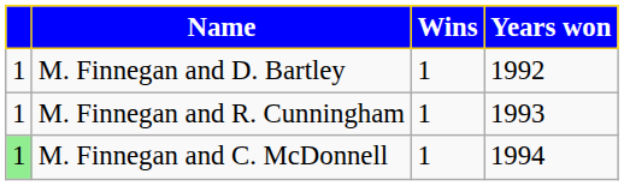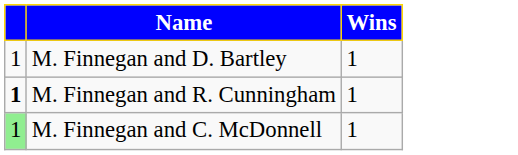 <table class="wikitable">
 <tr>
 <th style="background:blue; color:white; border:1px solid gold;"></th>
 <th style="background:blue; color:white; border:1px solid gold;">Name</th>
 <th style="background:blue; color:white; border:1px solid gold;">Wins</th>
-<th style="background:blue; color:white; border:1px solid gold;">Years won</th>
 </tr>
 <tr>
 <td>1</td>
 <td>M. Finnegan and D. Bartley</td>
 <td>1</td>
-<td>1992</td>
 </tr>
 <tr>
-<td>1</td>
+<td><strong>1</strong></td>
 <td>M. Finnegan and R. Cunningham</td>
 <td>1</td>
-<td>1993</td>
 </tr>
 <tr>
 <td style="background: lightgreen;">1</td>
 <td>M. Finnegan and C. McDonnell</td>
 <td>1</td>
-<td>1994</td>
 </tr>
 </table>
